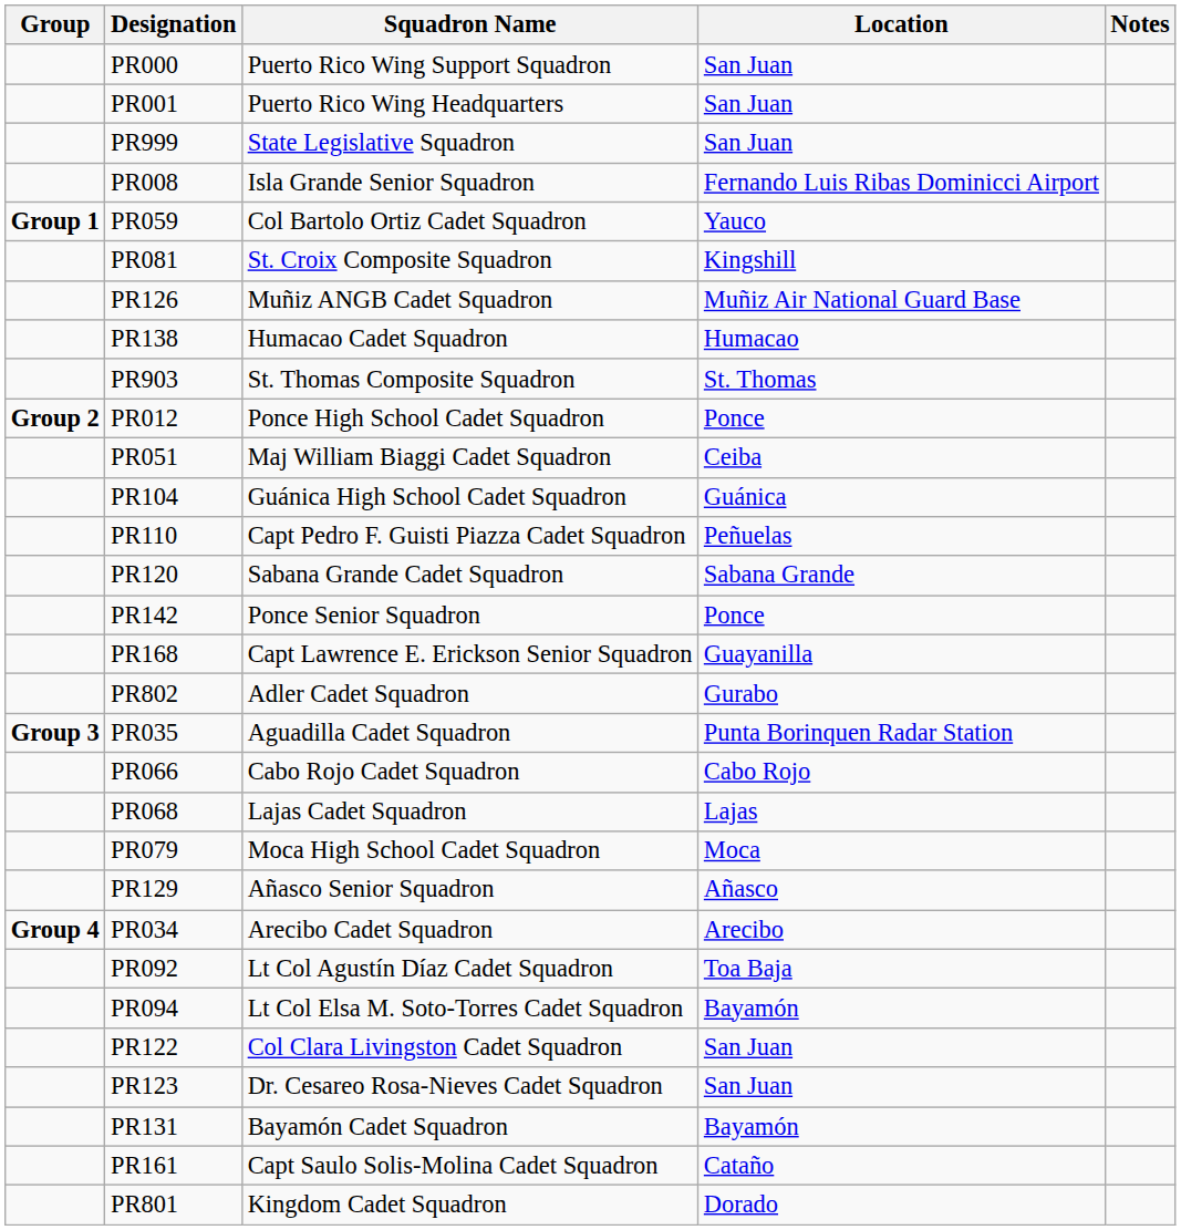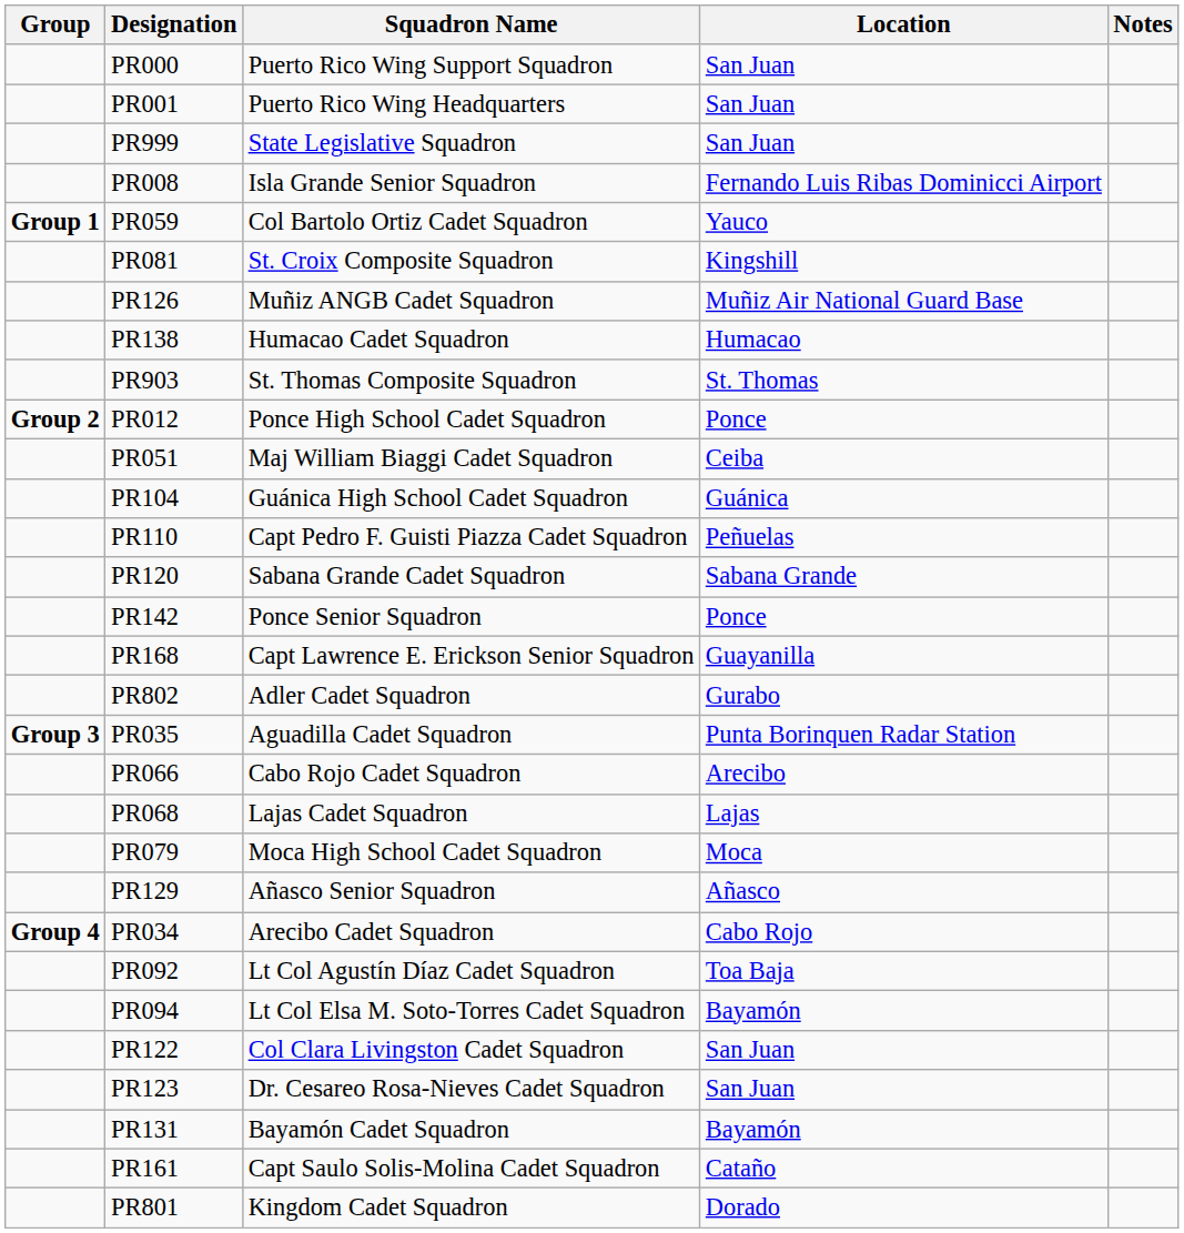 <table class="wikitable">
 <tr>
 <th>Group</th>
 <th>Designation </th>
 <th>Squadron Name</th>
 <th>Location</th>
 <th>Notes</th>
 </tr>
 <tr>
 <td></td>
 <td>PR000</td>
 <td>Puerto Rico Wing Support Squadron</td>
 <td><a href='#'>San Juan</a></td>
 <td></td>
 </tr>
 <tr>
 <td></td>
 <td>PR001</td>
 <td>Puerto Rico Wing Headquarters</td>
 <td><a href='#'>San Juan</a></td>
 <td></td>
 </tr>
 <tr>
 <td></td>
 <td>PR999</td>
 <td><a href='#'>State Legislative</a> Squadron</td>
 <td><a href='#'>San Juan</a></td>
 <td></td>
 </tr>
 <tr>
 <td></td>
 <td>PR008</td>
 <td>Isla Grande Senior Squadron</td>
 <td><a href='#'>Fernando Luis Ribas Dominicci Airport</a></td>
 <td></td>
 </tr>
 <tr>
 <td><strong>Group 1</strong></td>
 <td>PR059</td>
 <td>Col Bartolo Ortiz Cadet Squadron</td>
 <td><a href='#'>Yauco</a></td>
 <td></td>
 </tr>
 <tr>
 <td></td>
 <td>PR081</td>
 <td><a href='#'>St. Croix</a> Composite Squadron</td>
 <td><a href='#'>Kingshill</a></td>
 <td></td>
 </tr>
 <tr>
 <td></td>
 <td>PR126</td>
 <td>Muñiz ANGB Cadet Squadron</td>
 <td><a href='#'>Muñiz Air National Guard Base</a></td>
 <td></td>
 </tr>
 <tr>
 <td></td>
 <td>PR138</td>
 <td>Humacao Cadet Squadron</td>
 <td><a href='#'>Humacao</a></td>
 <td></td>
 </tr>
 <tr>
 <td></td>
 <td>PR903</td>
 <td>St. Thomas Composite Squadron</td>
 <td><a href='#'>St. Thomas</a></td>
 <td></td>
 </tr>
 <tr>
 <td><strong>Group 2</strong></td>
 <td>PR012</td>
 <td>Ponce High School Cadet Squadron</td>
 <td><a href='#'>Ponce</a></td>
 <td></td>
 </tr>
 <tr>
 <td></td>
 <td>PR051</td>
 <td>Maj William Biaggi Cadet Squadron</td>
 <td><a href='#'>Ceiba</a></td>
 <td></td>
 </tr>
 <tr>
 <td></td>
 <td>PR104</td>
 <td>Guánica High School Cadet Squadron</td>
 <td><a href='#'>Guánica</a></td>
 <td></td>
 </tr>
 <tr>
 <td></td>
 <td>PR110</td>
 <td>Capt Pedro F. Guisti Piazza Cadet Squadron</td>
 <td><a href='#'>Peñuelas</a></td>
 <td></td>
 </tr>
 <tr>
 <td></td>
 <td>PR120</td>
 <td>Sabana Grande Cadet Squadron</td>
 <td><a href='#'>Sabana Grande</a></td>
 <td></td>
 </tr>
 <tr>
 <td></td>
 <td>PR142</td>
 <td>Ponce Senior Squadron</td>
 <td><a href='#'>Ponce</a></td>
 <td></td>
 </tr>
 <tr>
 <td></td>
 <td>PR168</td>
 <td>Capt Lawrence E. Erickson Senior Squadron</td>
 <td><a href='#'>Guayanilla</a></td>
 <td></td>
 </tr>
 <tr>
 <td></td>
 <td>PR802</td>
 <td>Adler Cadet Squadron</td>
 <td><a href='#'>Gurabo</a></td>
 <td></td>
 </tr>
 <tr>
 <td><strong>Group 3</strong></td>
 <td>PR035</td>
 <td>Aguadilla Cadet Squadron</td>
 <td><a href='#'>Punta Borinquen Radar Station</a></td>
 <td></td>
 </tr>
 <tr>
 <td></td>
 <td>PR066</td>
 <td>Cabo Rojo Cadet Squadron</td>
-<td><a href='#'>Cabo Rojo</a></td>
+<td><a href='#'>Arecibo</a></td>
 <td></td>
 </tr>
 <tr>
 <td></td>
 <td>PR068</td>
 <td>Lajas Cadet Squadron</td>
 <td><a href='#'>Lajas</a></td>
 <td></td>
 </tr>
 <tr>
 <td></td>
 <td>PR079</td>
 <td>Moca High School Cadet Squadron</td>
 <td><a href='#'>Moca</a></td>
 <td></td>
 </tr>
 <tr>
 <td></td>
 <td>PR129</td>
 <td>Añasco Senior Squadron</td>
 <td><a href='#'>Añasco</a></td>
 <td></td>
 </tr>
 <tr>
 <td><strong>Group 4</strong></td>
 <td>PR034</td>
 <td>Arecibo Cadet Squadron</td>
-<td><a href='#'>Arecibo</a></td>
+<td><a href='#'>Cabo Rojo</a></td>
 <td></td>
 </tr>
 <tr>
 <td></td>
 <td>PR092</td>
 <td>Lt Col Agustín Díaz Cadet Squadron</td>
 <td><a href='#'>Toa Baja</a></td>
 <td></td>
 </tr>
 <tr>
 <td></td>
 <td>PR094</td>
 <td>Lt Col Elsa M. Soto-Torres Cadet Squadron</td>
 <td><a href='#'>Bayamón</a></td>
 <td></td>
 </tr>
 <tr>
 <td></td>
 <td>PR122</td>
 <td><a href='#'>Col Clara Livingston</a> Cadet Squadron</td>
 <td><a href='#'>San Juan</a></td>
 <td></td>
 </tr>
 <tr>
 <td></td>
 <td>PR123</td>
 <td>Dr. Cesareo Rosa-Nieves Cadet Squadron</td>
 <td><a href='#'>San Juan</a></td>
 <td></td>
 </tr>
 <tr>
 <td></td>
 <td>PR131</td>
 <td>Bayamón Cadet Squadron</td>
 <td><a href='#'>Bayamón</a></td>
 <td></td>
 </tr>
 <tr>
 <td></td>
 <td>PR161</td>
 <td>Capt Saulo Solis-Molina Cadet Squadron</td>
 <td><a href='#'>Cataño</a></td>
 <td></td>
 </tr>
 <tr>
 <td></td>
 <td>PR801</td>
 <td>Kingdom Cadet Squadron</td>
 <td><a href='#'>Dorado</a></td>
 <td></td>
 </tr>
 </table>
